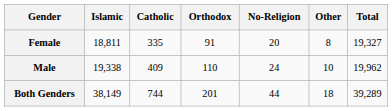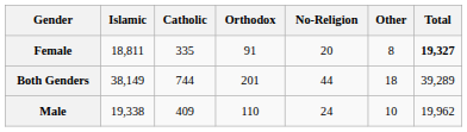 <table class="wikitable" style="text-align:center; width:600px; height:160px;">
 <tr>
 <th scope="col">Gender</th>
 <th scope="col">Islamic</th>
 <th scope="col">Catholic</th>
 <th scope="col">Orthodox</th>
 <th scope="col">No-Religion</th>
 <th scope="col">Other</th>
 <th scope="col">Total</th>
 </tr>
 <tr>
 <th scope="row">Female</th>
 <td>18,811</td>
 <td>335</td>
 <td>91</td>
 <td>20</td>
 <td>8</td>
-<td>19,327</td>
+<td><strong>19,327</strong></td>
+</tr>
+<tr>
+<th scope="row">Both Genders</th>
+<td>38,149</td>
+<td>744</td>
+<td>201</td>
+<td>44</td>
+<td>18</td>
+<td>39,289</td>
 </tr>
 <tr>
 <th scope="row">Male</th>
 <td>19,338</td>
 <td>409</td>
 <td>110</td>
 <td>24</td>
 <td>10</td>
 <td>19,962</td>
 </tr>
-<tr>
-<th scope="row">Both Genders</th>
-<td>38,149</td>
-<td>744</td>
-<td>201</td>
-<td>44</td>
-<td>18</td>
-<td>39,289</td>
-</tr>
 </table>
